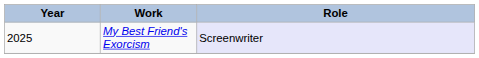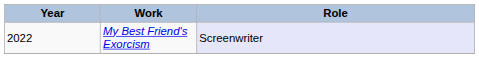 <table class="wikitable">
 <tr style="text-align:center;">
 <th scope="col" style="width: 8em; background:#B0C4DE;">Year</th>
 <th scope="col" style="width: 8em; background:#B0C4DE">Work</th>
 <th scope="col" style="width: 24em; background:#B0C4DE;">Role</th>
 </tr>
 <tr>
-<td>2025</td>
+<td>2022</td>
 <td><em><a href='#'>My Best Friend's Exorcism</a></em></td>
 <td style="background: lavender;">Screenwriter</td>
 </tr>
 <tr>
 </tr>
 </table>
